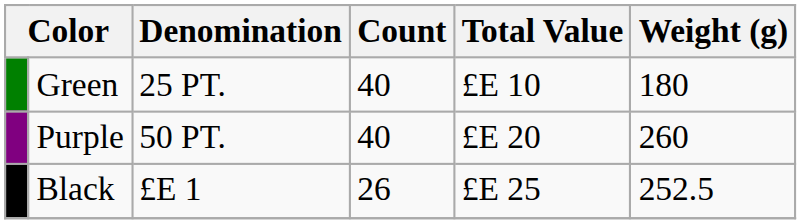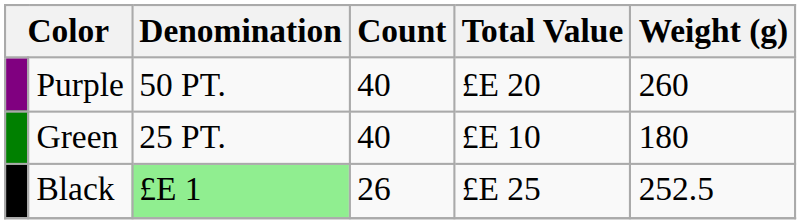 <table class="wikitable">
 <tr>
 <th colspan=2>Color</th>
 <th>Denomination</th>
 <th>Count</th>
 <th>Total Value</th>
 <th>Weight (g)</th>
+</tr>
+<tr>
+<td style="background:Purple"> </td>
+<td>Purple</td>
+<td>50 PT.</td>
+<td>40</td>
+<td>£E 20</td>
+<td>260</td>
 </tr>
 <tr>
 <td style="background:Green"> </td>
 <td>Green</td>
 <td>25 PT.</td>
 <td>40</td>
 <td>£E 10</td>
 <td>180</td>
 </tr>
 <tr>
-<td style="background:Purple"> </td>
-<td>Purple</td>
-<td>50 PT.</td>
-<td>40</td>
-<td>£E 20</td>
-<td>260</td>
-</tr>
-<tr>
 <td style="background:Black"> </td>
 <td>Black</td>
-<td>£E 1</td>
+<td style="background: lightgreen;">£E 1</td>
 <td>26</td>
 <td>£E 25</td>
 <td>252.5</td>
 </tr>
 <tr>
 </tr>
 </table>
